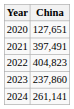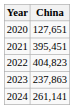 <table class="wikitable">
 <tr>
 <th>Year</th>
 <th>China</th>
 </tr>
 <tr>
 <td>2020</td>
 <td>127,651</td>
 </tr>
 <tr>
 <td>2021</td>
-<td>397,491</td>
+<td>395,451</td>
 </tr>
 <tr>
 <td>2022</td>
 <td>404,823</td>
 </tr>
 <tr>
 <td>2023</td>
-<td>237,860</td>
+<td>237,863</td>
 </tr>
 <tr>
 <td>2024</td>
 <td>261,141</td>
 </tr>
 </table>
